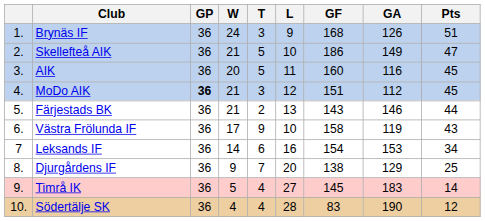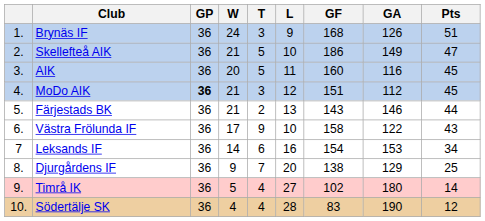 <table class="wikitable">
 <tr>
 <th width="30"></th>
 <th width="200">Club</th>
 <th width="30">GP</th>
 <th width="30">W</th>
 <th width="30">T</th>
 <th width="30">L</th>
 <th width="70">GF</th>
 <th width="70">GA</th>
 <th width="70">Pts</th>
 </tr>
 <tr bgcolor="#BCD2EE" align="center">
 <td>1.</td>
 <td align="left"><a href='#'>Brynäs IF</a></td>
 <td>36</td>
 <td>24</td>
 <td>3</td>
 <td>9</td>
 <td>168</td>
 <td>126</td>
 <td>51</td>
 </tr>
 <tr bgcolor="#BCD2EE" align="center">
 <td>2.</td>
 <td align="left"><a href='#'>Skellefteå AIK</a></td>
 <td>36</td>
 <td>21</td>
 <td>5</td>
 <td>10</td>
 <td>186</td>
 <td>149</td>
 <td>47</td>
 </tr>
 <tr bgcolor="#BCD2EE" align="center">
 <td>3.</td>
 <td align="left"><a href='#'>AIK</a></td>
 <td>36</td>
 <td>20</td>
 <td>5</td>
 <td>11</td>
 <td>160</td>
 <td>116</td>
 <td>45</td>
 </tr>
 <tr bgcolor="#BCD2EE" align="center">
 <td>4.</td>
 <td align="left"><a href='#'>MoDo AIK</a></td>
 <td><strong>36</strong></td>
 <td>21</td>
 <td>3</td>
 <td>12</td>
 <td>151</td>
 <td>112</td>
 <td>45</td>
 </tr>
 <tr bgcolor="#FFFFFF" align="center">
 <td>5.</td>
 <td align="left"><a href='#'>Färjestads BK</a></td>
 <td>36</td>
 <td>21</td>
 <td>2</td>
 <td>13</td>
 <td>143</td>
 <td>146</td>
 <td>44</td>
 </tr>
 <tr bgcolor="#FFFFFF" align="center">
 <td>6.</td>
 <td align="left"><a href='#'>Västra Frölunda IF</a></td>
 <td>36</td>
 <td>17</td>
 <td>9</td>
 <td>10</td>
 <td>158</td>
-<td>119</td>
+<td>122</td>
 <td>43</td>
 </tr>
 <tr bgcolor="#FFFFFF" align="center">
 <td>7</td>
 <td align="left"><a href='#'>Leksands IF</a></td>
 <td>36</td>
 <td>14</td>
 <td>6</td>
 <td>16</td>
 <td>154</td>
 <td>153</td>
 <td>34</td>
 </tr>
 <tr bgcolor="#FFFFFF" align="center">
 <td>8.</td>
 <td align="left"><a href='#'>Djurgårdens IF</a></td>
 <td>36</td>
 <td>9</td>
 <td>7</td>
 <td>20</td>
 <td>138</td>
 <td>129</td>
 <td>25</td>
 </tr>
 <tr bgcolor="#ffcccc" align="center">
 <td>9.</td>
 <td align="left"><a href='#'>Timrå IK</a></td>
 <td>36</td>
 <td>5</td>
 <td>4</td>
 <td>27</td>
-<td>145</td>
-<td>183</td>
+<td>102</td>
+<td>180</td>
 <td>14</td>
 </tr>
 <tr bgcolor="#EECFA1" align="center">
 <td>10.</td>
 <td align="left"><a href='#'>Södertälje SK</a></td>
 <td>36</td>
 <td>4</td>
 <td>4</td>
 <td>28</td>
 <td>83</td>
 <td>190</td>
 <td>12</td>
 </tr>
 </table>
